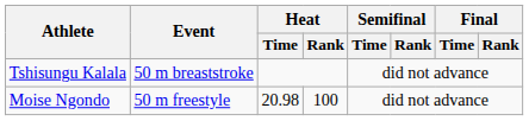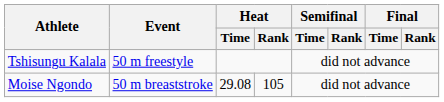 <table class=wikitable style="font-size:90%">
 <tr>
 <th rowspan="2">Athlete</th>
 <th rowspan="2">Event</th>
 <th colspan="2">Heat</th>
 <th colspan="2">Semifinal</th>
 <th colspan="2">Final</th>
 </tr>
 <tr style="font-size:95%">
 <th>Time</th>
 <th>Rank</th>
 <th>Time</th>
 <th>Rank</th>
 <th>Time</th>
 <th>Rank</th>
 </tr>
 <tr align=center>
 <td align=left><a href='#'>Tshisungu Kalala</a></td>
-<td align=left><a href='#'>50 m breaststroke</a></td>
+<td align=left><a href='#'>50 m freestyle</a></td>
 <td colspan=2></td>
 <td colspan=4>did not advance</td>
 </tr>
 <tr align=center>
 <td align=left><a href='#'>Moise Ngondo</a></td>
-<td align=left><a href='#'>50 m freestyle</a></td>
-<td>20.98</td>
-<td>100</td>
+<td align=left><a href='#'>50 m breaststroke</a></td>
+<td>29.08</td>
+<td>105</td>
 <td colspan=4>did not advance</td>
 </tr>
 </table>
